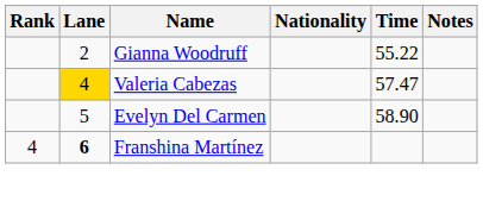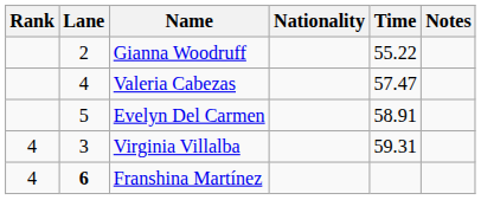 <table class="wikitable sortable" style="text-align:center;font-size:95%">
 <tr>
 <th>Rank</th>
 <th>Lane</th>
 <th>Name</th>
 <th>Nationality</th>
 <th>Time</th>
 <th>Notes</th>
 </tr>
 <tr>
 <td></td>
 <td>2</td>
 <td align=left><a href='#'>Gianna Woodruff</a></td>
 <td align=left></td>
 <td>55.22</td>
 <td></td>
 </tr>
 <tr>
 <td></td>
-<td style="background: gold;">4</td>
+<td>4</td>
 <td align=left><a href='#'>Valeria Cabezas</a></td>
 <td align=left></td>
 <td>57.47</td>
 <td></td>
 </tr>
 <tr>
 <td></td>
 <td>5</td>
 <td align=left><a href='#'>Evelyn Del Carmen</a></td>
 <td align=left></td>
-<td>58.90</td>
+<td>58.91</td>
+<td></td>
+</tr>
+<tr>
+<td>4</td>
+<td>3</td>
+<td align=left><a href='#'>Virginia Villalba</a></td>
+<td align=left></td>
+<td>59.31</td>
 <td></td>
 </tr>
 <tr>
 <td>4</td>
 <td><strong>6</strong></td>
 <td align=left><a href='#'>Franshina Martínez</a></td>
 <td align=left></td>
 <td></td>
 <td></td>
 </tr>
 </table>
